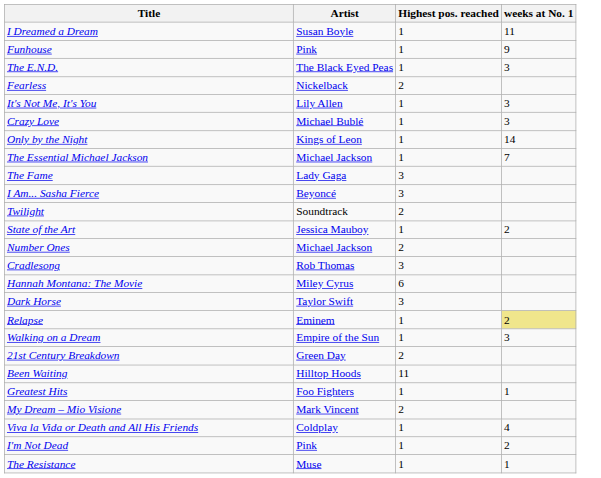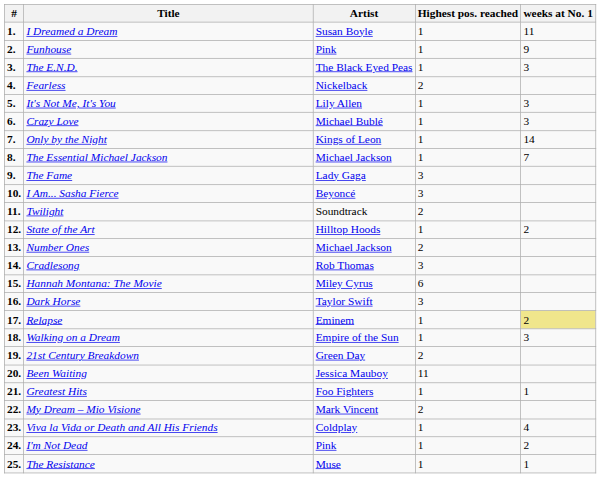 <table class="wikitable">
 <tr>
+<th>#</th>
 <th width="400">Title</th>
 <th>Artist</th>
 <th>Highest pos. reached</th>
 <th>weeks at No. 1</th>
 </tr>
 <tr>
+<td><strong>1.</strong></td>
 <td><em><a href='#'>I Dreamed a Dream</a></em></td>
 <td><a href='#'>Susan Boyle</a></td>
 <td>1</td>
 <td>11</td>
 </tr>
 <tr>
+<td><strong>2.</strong></td>
 <td><em><a href='#'>Funhouse</a></em></td>
 <td><a href='#'>Pink</a></td>
 <td>1</td>
 <td>9</td>
 </tr>
 <tr>
+<td><strong>3.</strong></td>
 <td><em><a href='#'>The E.N.D.</a></em></td>
 <td><a href='#'>The Black Eyed Peas</a></td>
 <td>1</td>
 <td>3</td>
 </tr>
 <tr>
+<td><strong>4.</strong></td>
 <td><em><a href='#'>Fearless</a></em></td>
 <td><a href='#'>Nickelback</a></td>
 <td>2</td>
 <td></td>
 </tr>
 <tr>
+<td><strong>5.</strong></td>
 <td><em><a href='#'>It's Not Me, It's You</a></em></td>
 <td><a href='#'>Lily Allen</a></td>
 <td>1</td>
 <td>3</td>
 </tr>
 <tr>
+<td><strong>6.</strong></td>
 <td><em><a href='#'>Crazy Love</a></em></td>
 <td><a href='#'>Michael Bublé</a></td>
 <td>1</td>
 <td>3</td>
 </tr>
 <tr>
+<td><strong>7.</strong></td>
 <td><em><a href='#'>Only by the Night</a></em></td>
 <td><a href='#'>Kings of Leon</a></td>
 <td>1</td>
 <td>14</td>
 </tr>
 <tr>
+<td><strong>8.</strong></td>
 <td><em><a href='#'>The Essential Michael Jackson</a></em></td>
 <td><a href='#'>Michael Jackson</a></td>
 <td>1</td>
 <td>7</td>
 </tr>
 <tr>
+<td><strong>9.</strong></td>
 <td><em><a href='#'>The Fame</a></em></td>
 <td><a href='#'>Lady Gaga</a></td>
 <td>3</td>
 <td></td>
 </tr>
 <tr>
+<td><strong>10.</strong></td>
 <td><em><a href='#'>I Am... Sasha Fierce</a></em></td>
 <td><a href='#'>Beyoncé</a></td>
 <td>3</td>
 <td></td>
 </tr>
 <tr>
+<td><strong>11.</strong></td>
 <td><em><a href='#'>Twilight</a></em></td>
 <td>Soundtrack</td>
 <td>2</td>
 <td></td>
 </tr>
 <tr>
+<td><strong>12.</strong></td>
 <td><em><a href='#'>State of the Art</a></em></td>
-<td><a href='#'>Jessica Mauboy</a></td>
+<td><a href='#'>Hilltop Hoods</a></td>
 <td>1</td>
 <td>2</td>
 </tr>
 <tr>
+<td><strong>13.</strong></td>
 <td><em><a href='#'>Number Ones</a></em></td>
 <td><a href='#'>Michael Jackson</a></td>
 <td>2</td>
 <td></td>
 </tr>
 <tr>
+<td><strong>14.</strong></td>
 <td><em><a href='#'>Cradlesong</a></em></td>
 <td><a href='#'>Rob Thomas</a></td>
 <td>3</td>
 <td></td>
 </tr>
 <tr>
+<td><strong>15.</strong></td>
 <td><em><a href='#'>Hannah Montana: The Movie</a></em></td>
 <td><a href='#'>Miley Cyrus</a></td>
 <td>6</td>
 <td></td>
 </tr>
 <tr>
+<td><strong>16.</strong></td>
 <td><em><a href='#'>Dark Horse</a></em></td>
 <td><a href='#'>Taylor Swift</a></td>
 <td>3</td>
 <td></td>
 </tr>
 <tr>
+<td><strong>17.</strong></td>
 <td><em><a href='#'>Relapse</a></em></td>
 <td><a href='#'>Eminem</a></td>
 <td>1</td>
 <td style="background: khaki;">2</td>
 </tr>
 <tr>
+<td><strong>18.</strong></td>
 <td><em><a href='#'>Walking on a Dream</a></em></td>
 <td><a href='#'>Empire of the Sun</a></td>
 <td>1</td>
 <td>3</td>
 </tr>
 <tr>
+<td><strong>19.</strong></td>
 <td><em><a href='#'>21st Century Breakdown</a></em></td>
 <td><a href='#'>Green Day</a></td>
 <td>2</td>
 <td></td>
 </tr>
 <tr>
+<td><strong>20.</strong></td>
 <td><em><a href='#'>Been Waiting</a></em></td>
-<td><a href='#'>Hilltop Hoods</a></td>
+<td><a href='#'>Jessica Mauboy</a></td>
 <td>11</td>
 <td></td>
 </tr>
 <tr>
+<td><strong>21.</strong></td>
 <td><em><a href='#'>Greatest Hits</a></em></td>
 <td><a href='#'>Foo Fighters</a></td>
 <td>1</td>
 <td>1</td>
 </tr>
 <tr>
+<td><strong>22.</strong></td>
 <td><em><a href='#'>My Dream – Mio Visione</a></em></td>
 <td><a href='#'>Mark Vincent</a></td>
 <td>2</td>
 <td></td>
 </tr>
 <tr>
+<td><strong>23.</strong></td>
 <td><em><a href='#'>Viva la Vida or Death and All His Friends</a></em></td>
 <td><a href='#'>Coldplay</a></td>
 <td>1</td>
 <td>4</td>
 </tr>
 <tr>
+<td><strong>24.</strong></td>
 <td><em><a href='#'>I'm Not Dead</a></em></td>
 <td><a href='#'>Pink</a></td>
 <td>1</td>
 <td>2</td>
 </tr>
 <tr>
+<td><strong>25.</strong></td>
 <td><em><a href='#'>The Resistance</a></em></td>
 <td><a href='#'>Muse</a></td>
 <td>1</td>
 <td>1</td>
 </tr>
 </table>
